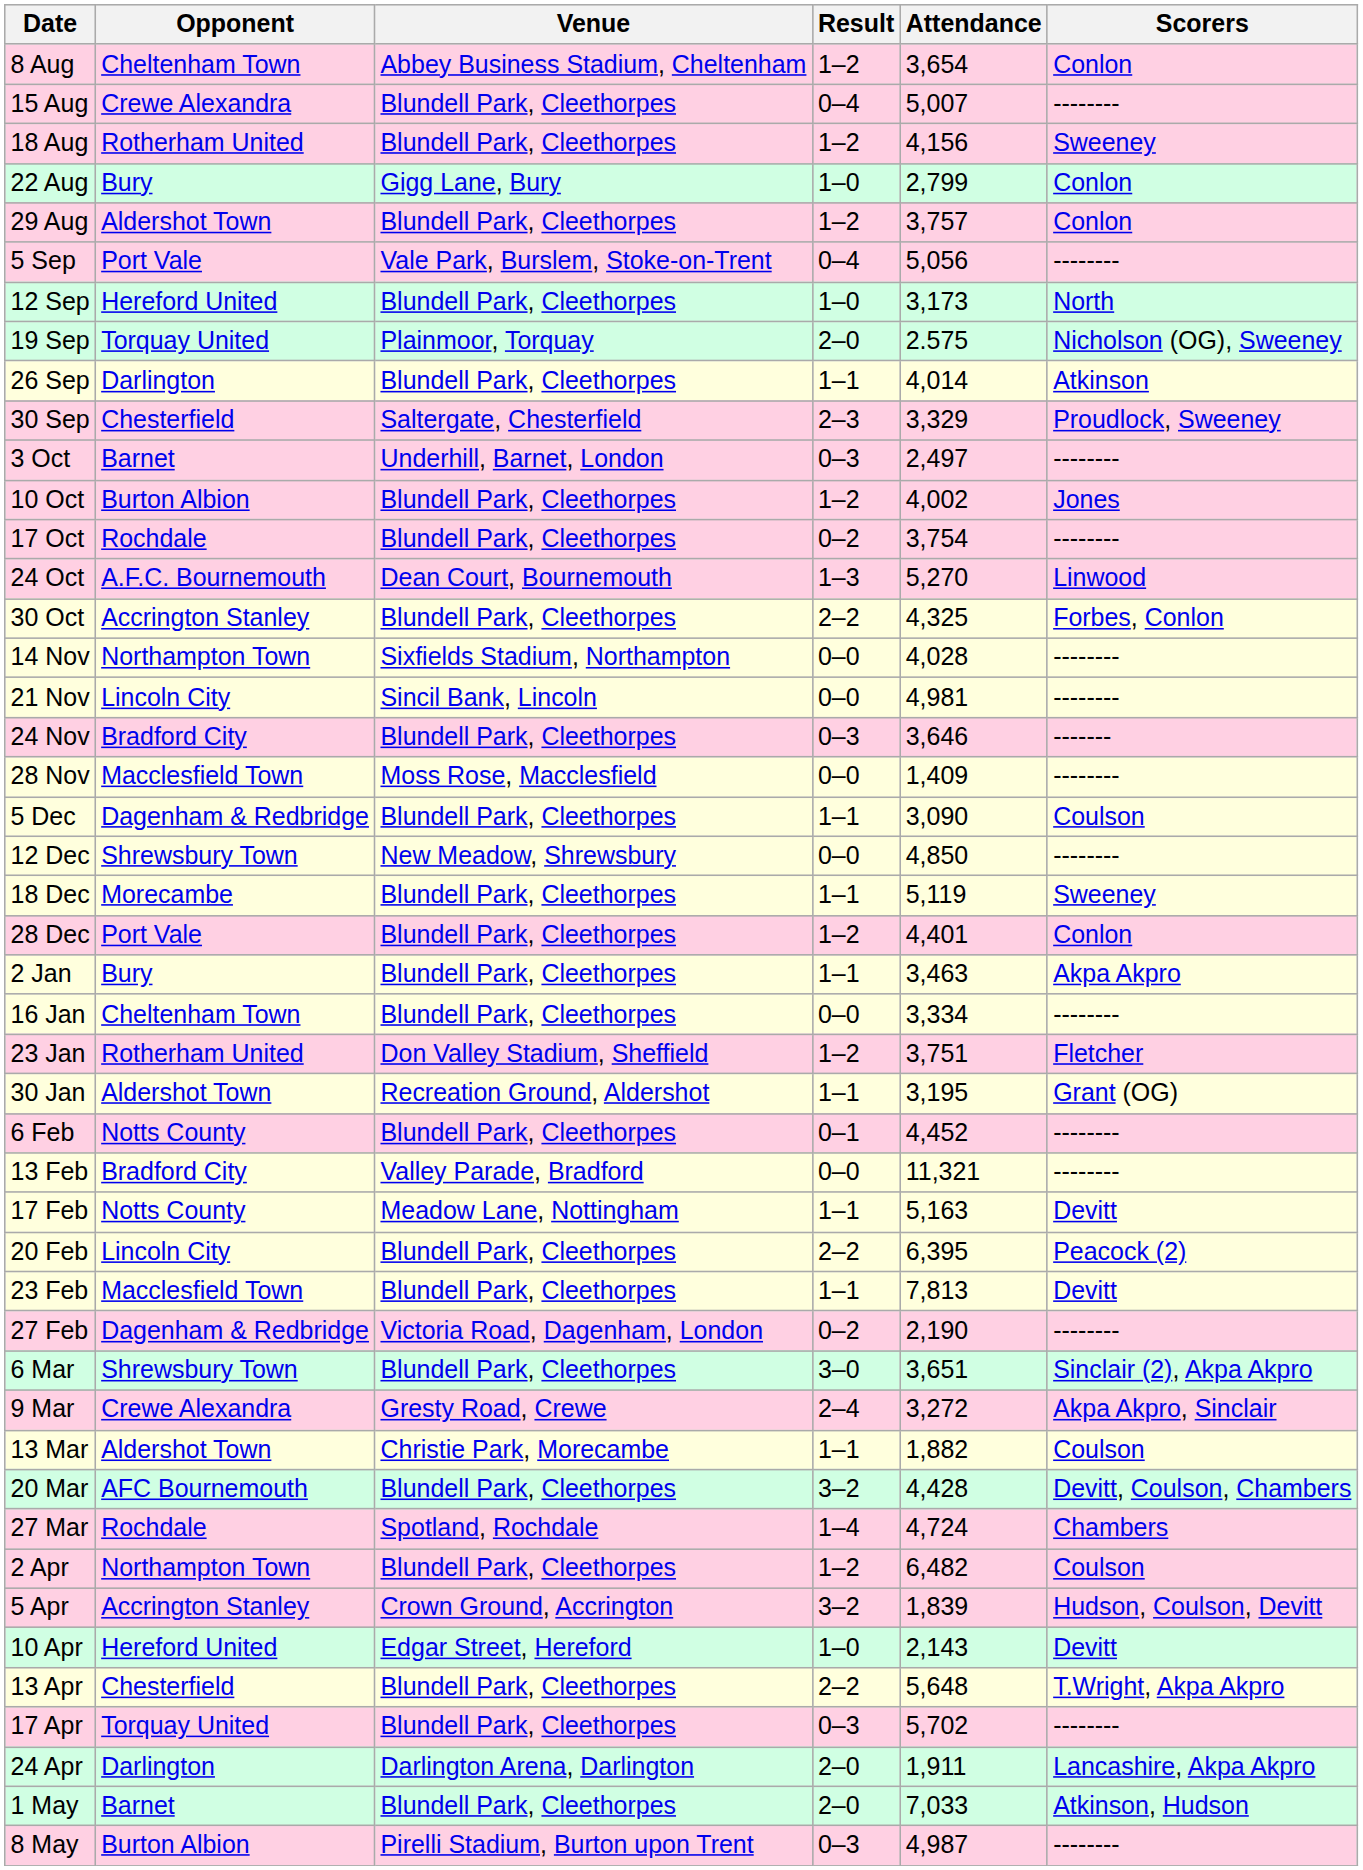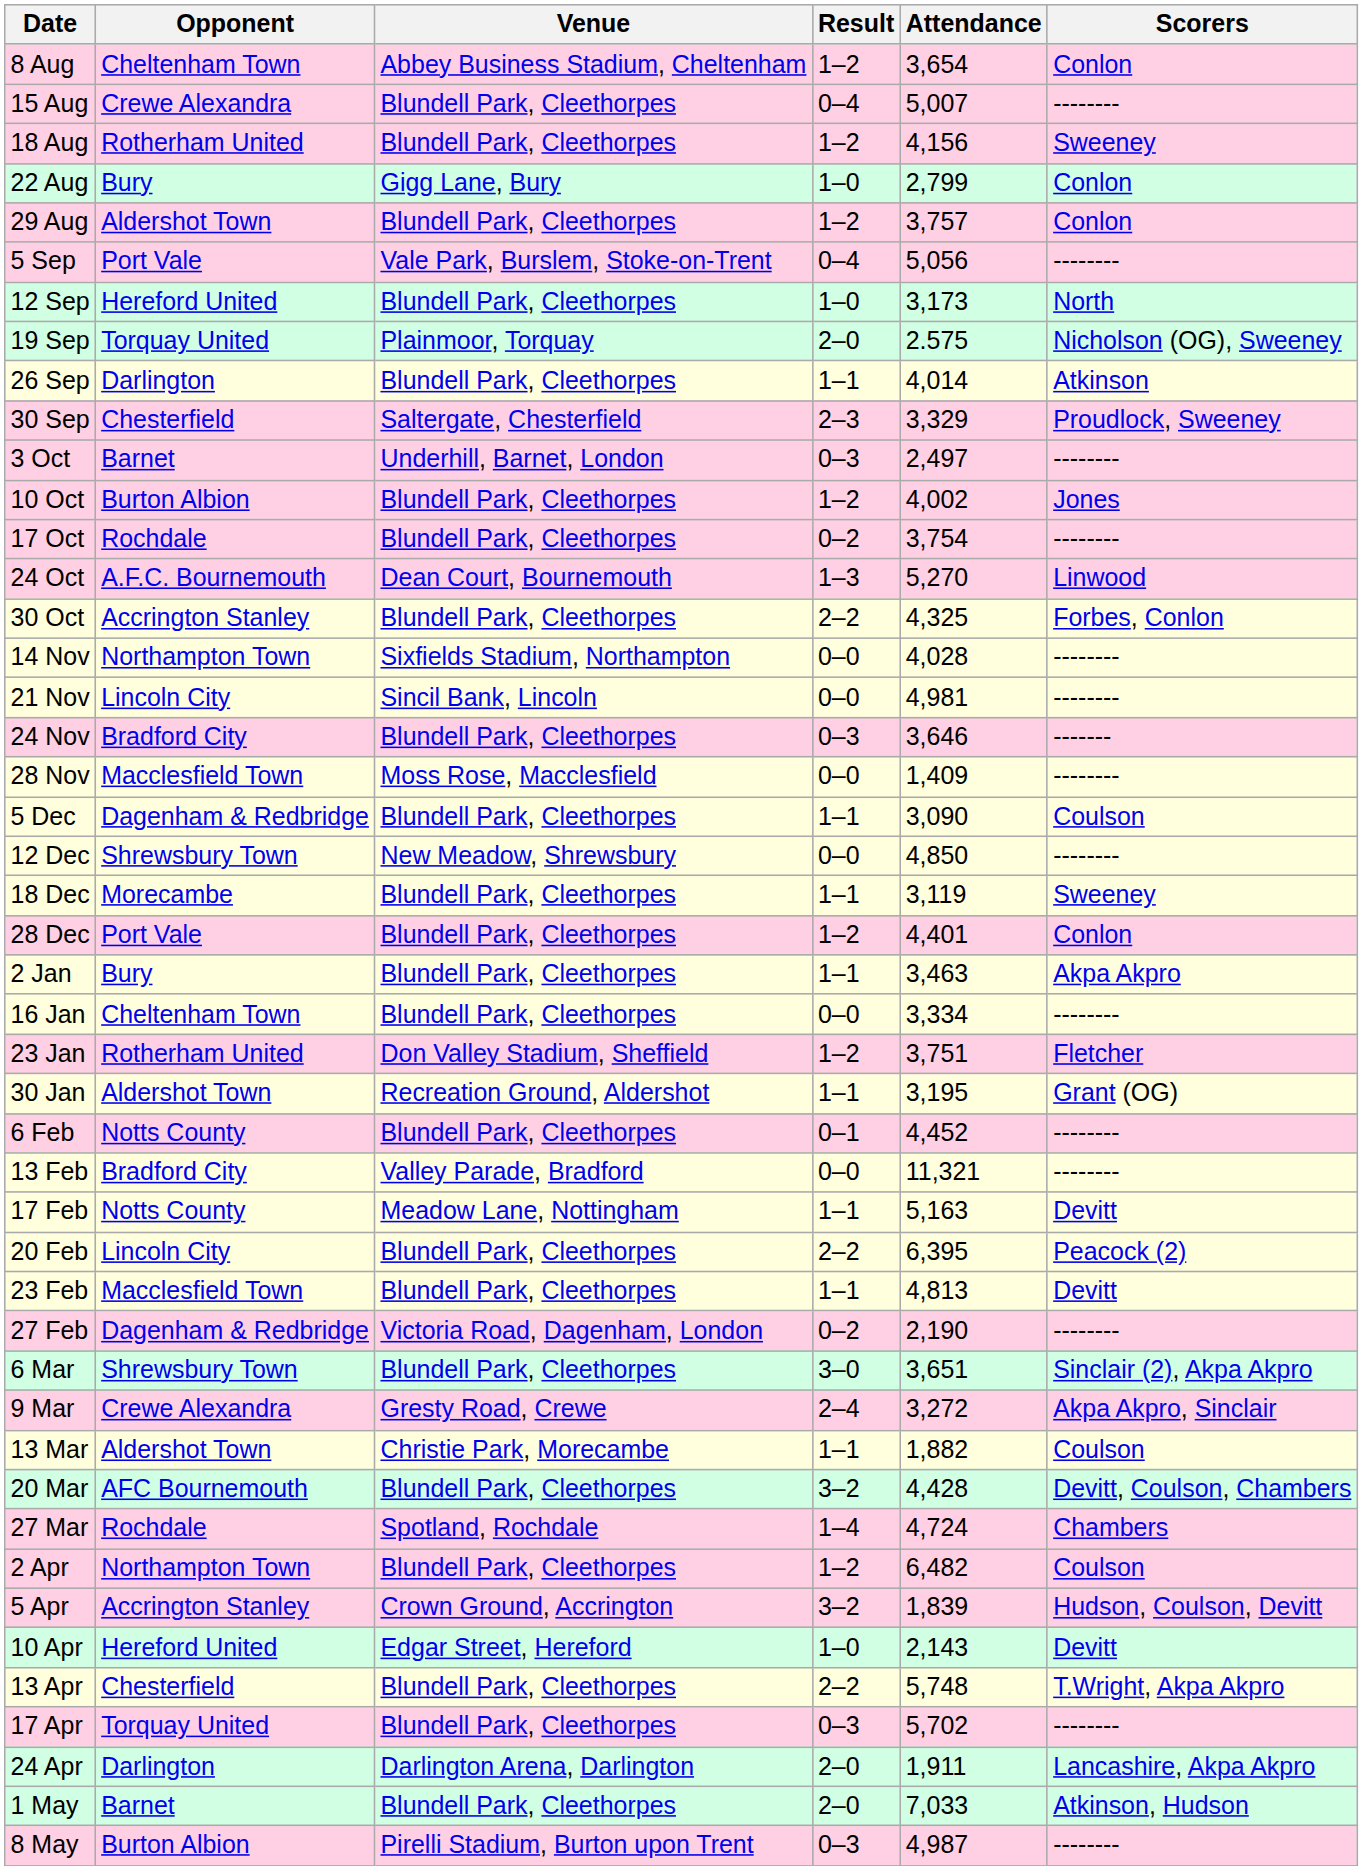 <table class="wikitable">
 <tr>
 <th>Date</th>
 <th>Opponent</th>
 <th>Venue</th>
 <th>Result</th>
 <th>Attendance</th>
 <th>Scorers</th>
 </tr>
 <tr style="background:#ffd0e3;">
 <td>8 Aug</td>
 <td><a href='#'>Cheltenham Town</a><br></td>
 <td><a href='#'>Abbey Business Stadium</a>, <a href='#'>Cheltenham</a></td>
 <td>1–2</td>
 <td>3,654</td>
 <td><a href='#'>Conlon</a></td>
 </tr>
 <tr style="background:#ffd0e3;">
 <td>15 Aug</td>
 <td><a href='#'>Crewe Alexandra</a> <br></td>
 <td><a href='#'>Blundell Park</a>, <a href='#'>Cleethorpes</a></td>
 <td>0–4</td>
 <td>5,007</td>
 <td>--------</td>
 </tr>
 <tr style="background:#ffd0e3;">
 <td>18 Aug</td>
 <td><a href='#'>Rotherham United</a> <br></td>
 <td><a href='#'>Blundell Park</a>, <a href='#'>Cleethorpes</a></td>
 <td>1–2</td>
 <td>4,156</td>
 <td><a href='#'>Sweeney</a></td>
 </tr>
 <tr style="background:#d0ffe3;">
 <td>22 Aug</td>
 <td><a href='#'>Bury</a><br></td>
 <td><a href='#'>Gigg Lane</a>, <a href='#'>Bury</a></td>
 <td>1–0</td>
 <td>2,799</td>
 <td><a href='#'>Conlon</a></td>
 </tr>
 <tr style="background:#ffd0e3;">
 <td>29 Aug</td>
 <td><a href='#'>Aldershot Town</a> <br></td>
 <td><a href='#'>Blundell Park</a>, <a href='#'>Cleethorpes</a></td>
 <td>1–2</td>
 <td>3,757</td>
 <td><a href='#'>Conlon</a></td>
 </tr>
 <tr style="background:#ffd0e3;">
 <td>5 Sep</td>
 <td><a href='#'>Port Vale</a><br></td>
 <td><a href='#'>Vale Park</a>, <a href='#'>Burslem</a>, <a href='#'>Stoke-on-Trent</a></td>
 <td>0–4</td>
 <td>5,056</td>
 <td>--------</td>
 </tr>
 <tr style="background:#d0ffe3;">
 <td>12 Sep</td>
 <td><a href='#'>Hereford United</a> <br></td>
 <td><a href='#'>Blundell Park</a>, <a href='#'>Cleethorpes</a></td>
 <td>1–0</td>
 <td>3,173</td>
 <td><a href='#'>North</a></td>
 </tr>
 <tr style="background:#d0ffe3;">
 <td>19 Sep</td>
 <td><a href='#'>Torquay United</a><br></td>
 <td><a href='#'>Plainmoor</a>, <a href='#'>Torquay</a></td>
 <td>2–0</td>
 <td>2.575</td>
 <td><a href='#'>Nicholson</a> (OG), <a href='#'>Sweeney</a></td>
 </tr>
 <tr style="background:#ffffdd;">
 <td>26 Sep</td>
 <td><a href='#'>Darlington</a> <br></td>
 <td><a href='#'>Blundell Park</a>, <a href='#'>Cleethorpes</a></td>
 <td>1–1</td>
 <td>4,014</td>
 <td><a href='#'>Atkinson</a></td>
 </tr>
 <tr style="background:#ffd0e3;">
 <td>30 Sep</td>
 <td><a href='#'>Chesterfield</a><br></td>
 <td><a href='#'>Saltergate</a>, <a href='#'>Chesterfield</a></td>
 <td>2–3</td>
 <td>3,329</td>
 <td><a href='#'>Proudlock</a>, <a href='#'>Sweeney</a></td>
 </tr>
 <tr style="background:#ffd0e3;">
 <td>3 Oct</td>
 <td><a href='#'>Barnet</a><br></td>
 <td><a href='#'>Underhill</a>, <a href='#'>Barnet</a>, <a href='#'>London</a></td>
 <td>0–3</td>
 <td>2,497</td>
 <td>--------</td>
 </tr>
 <tr style="background:#ffd0e3;">
 <td>10 Oct</td>
 <td><a href='#'>Burton Albion</a> <br></td>
 <td><a href='#'>Blundell Park</a>, <a href='#'>Cleethorpes</a></td>
 <td>1–2</td>
 <td>4,002</td>
 <td><a href='#'>Jones</a></td>
 </tr>
 <tr style="background:#ffd0e3;">
 <td>17 Oct</td>
 <td><a href='#'>Rochdale</a> <br></td>
 <td><a href='#'>Blundell Park</a>, <a href='#'>Cleethorpes</a></td>
 <td>0–2</td>
 <td>3,754</td>
 <td>--------</td>
 </tr>
 <tr style="background:#ffd0e3;">
 <td>24 Oct</td>
 <td><a href='#'>A.F.C. Bournemouth</a><br></td>
 <td><a href='#'>Dean Court</a>, <a href='#'>Bournemouth</a></td>
 <td>1–3</td>
 <td>5,270</td>
 <td><a href='#'>Linwood</a></td>
 </tr>
 <tr style="background:#ffffdd;">
 <td>30 Oct</td>
 <td><a href='#'>Accrington Stanley</a> <br></td>
 <td><a href='#'>Blundell Park</a>, <a href='#'>Cleethorpes</a></td>
 <td>2–2</td>
 <td>4,325</td>
 <td><a href='#'>Forbes</a>, <a href='#'>Conlon</a></td>
 </tr>
 <tr style="background:#ffffdd;">
 <td>14 Nov</td>
 <td><a href='#'>Northampton Town</a><br></td>
 <td><a href='#'>Sixfields Stadium</a>, <a href='#'>Northampton</a></td>
 <td>0–0</td>
 <td>4,028</td>
 <td>--------</td>
 </tr>
 <tr style="background:#ffffdd;">
 <td>21 Nov</td>
 <td><a href='#'>Lincoln City</a><br></td>
 <td><a href='#'>Sincil Bank</a>, <a href='#'>Lincoln</a></td>
 <td>0–0</td>
 <td>4,981</td>
 <td>--------</td>
 </tr>
 <tr style="background:#ffd0e3;">
 <td>24 Nov</td>
 <td><a href='#'>Bradford City</a> <br></td>
 <td><a href='#'>Blundell Park</a>, <a href='#'>Cleethorpes</a></td>
 <td>0–3</td>
 <td>3,646</td>
 <td>-------</td>
 </tr>
 <tr style="background:#ffffdd;">
 <td>28 Nov</td>
 <td><a href='#'>Macclesfield Town</a><br></td>
 <td><a href='#'>Moss Rose</a>, <a href='#'>Macclesfield</a></td>
 <td>0–0</td>
 <td>1,409</td>
 <td>--------</td>
 </tr>
 <tr style="background:#ffffdd;">
 <td>5 Dec</td>
 <td><a href='#'>Dagenham & Redbridge</a> <br></td>
 <td><a href='#'>Blundell Park</a>, <a href='#'>Cleethorpes</a></td>
 <td>1–1</td>
 <td>3,090</td>
 <td><a href='#'>Coulson</a></td>
 </tr>
 <tr style="background:#ffffdd;">
 <td>12 Dec</td>
 <td><a href='#'>Shrewsbury Town</a><br></td>
 <td><a href='#'>New Meadow</a>, <a href='#'>Shrewsbury</a></td>
 <td>0–0</td>
 <td>4,850</td>
 <td>--------</td>
 </tr>
 <tr style="background:#ffffdd;">
 <td>18 Dec</td>
 <td><a href='#'>Morecambe</a> <br></td>
 <td><a href='#'>Blundell Park</a>, <a href='#'>Cleethorpes</a></td>
 <td>1–1</td>
-<td>5,119</td>
+<td>3,119</td>
 <td><a href='#'>Sweeney</a></td>
 </tr>
 <tr style="background:#ffd0e3;">
 <td>28 Dec</td>
 <td><a href='#'>Port Vale</a> <br></td>
 <td><a href='#'>Blundell Park</a>, <a href='#'>Cleethorpes</a></td>
 <td>1–2</td>
 <td>4,401</td>
 <td><a href='#'>Conlon</a></td>
 </tr>
 <tr style="background:#ffffdd;">
 <td>2 Jan</td>
 <td><a href='#'>Bury</a> <br></td>
 <td><a href='#'>Blundell Park</a>, <a href='#'>Cleethorpes</a></td>
 <td>1–1</td>
 <td>3,463</td>
 <td><a href='#'>Akpa Akpro</a></td>
 </tr>
 <tr style="background:#ffffdd;">
 <td>16 Jan</td>
 <td><a href='#'>Cheltenham Town</a> <br></td>
 <td><a href='#'>Blundell Park</a>, <a href='#'>Cleethorpes</a></td>
 <td>0–0</td>
 <td>3,334</td>
 <td>--------</td>
 </tr>
 <tr style="background:#ffd0e3;">
 <td>23 Jan</td>
 <td><a href='#'>Rotherham United</a><br></td>
 <td><a href='#'>Don Valley Stadium</a>, <a href='#'>Sheffield</a></td>
 <td>1–2</td>
 <td>3,751</td>
 <td><a href='#'>Fletcher</a></td>
 </tr>
 <tr style="background:#ffffdd;">
 <td>30 Jan</td>
 <td><a href='#'>Aldershot Town</a><br></td>
 <td><a href='#'>Recreation Ground</a>, <a href='#'>Aldershot</a></td>
 <td>1–1</td>
 <td>3,195</td>
 <td><a href='#'>Grant</a> (OG)</td>
 </tr>
 <tr style="background:#ffd0e3;">
 <td>6 Feb</td>
 <td><a href='#'>Notts County</a> <br></td>
 <td><a href='#'>Blundell Park</a>, <a href='#'>Cleethorpes</a></td>
 <td>0–1</td>
 <td>4,452</td>
 <td>--------</td>
 </tr>
 <tr style="background:#ffffdd;">
 <td>13 Feb</td>
 <td><a href='#'>Bradford City</a><br></td>
 <td><a href='#'>Valley Parade</a>, <a href='#'>Bradford</a></td>
 <td>0–0</td>
 <td>11,321</td>
 <td>--------</td>
 </tr>
 <tr style="background:#ffffdd;">
 <td>17 Feb</td>
 <td><a href='#'>Notts County</a><br></td>
 <td><a href='#'>Meadow Lane</a>, <a href='#'>Nottingham</a></td>
 <td>1–1</td>
 <td>5,163</td>
 <td><a href='#'>Devitt</a></td>
 </tr>
 <tr style="background:#ffffdd;">
 <td>20 Feb</td>
 <td><a href='#'>Lincoln City</a> <br></td>
 <td><a href='#'>Blundell Park</a>, <a href='#'>Cleethorpes</a></td>
 <td>2–2</td>
 <td>6,395</td>
 <td><a href='#'>Peacock (2)</a></td>
 </tr>
 <tr style="background:#ffffdd;">
 <td>23 Feb</td>
 <td><a href='#'>Macclesfield Town</a> <br></td>
 <td><a href='#'>Blundell Park</a>, <a href='#'>Cleethorpes</a></td>
 <td>1–1</td>
-<td>7,813</td>
+<td>4,813</td>
 <td><a href='#'>Devitt</a></td>
 </tr>
 <tr style="background:#ffd0e3;">
 <td>27 Feb</td>
 <td><a href='#'>Dagenham & Redbridge</a><br></td>
 <td><a href='#'>Victoria Road</a>, <a href='#'>Dagenham</a>, <a href='#'>London</a></td>
 <td>0–2</td>
 <td>2,190</td>
 <td>--------</td>
 </tr>
 <tr style="background:#d0ffe3;">
 <td>6 Mar</td>
 <td><a href='#'>Shrewsbury Town</a> <br></td>
 <td><a href='#'>Blundell Park</a>, <a href='#'>Cleethorpes</a></td>
 <td>3–0</td>
 <td>3,651</td>
 <td><a href='#'>Sinclair (2)</a>, <a href='#'>Akpa Akpro</a></td>
 </tr>
 <tr style="background:#ffd0e3;">
 <td>9 Mar</td>
 <td><a href='#'>Crewe Alexandra</a><br></td>
 <td><a href='#'>Gresty Road</a>, <a href='#'>Crewe</a></td>
 <td>2–4</td>
 <td>3,272</td>
 <td><a href='#'>Akpa Akpro</a>, <a href='#'>Sinclair</a></td>
 </tr>
 <tr style="background:#ffffdd;">
 <td>13 Mar</td>
 <td><a href='#'>Aldershot Town</a> <br></td>
 <td><a href='#'>Christie Park</a>, <a href='#'>Morecambe</a></td>
 <td>1–1</td>
 <td>1,882</td>
 <td><a href='#'>Coulson</a></td>
 </tr>
 <tr style="background:#d0ffe3;">
 <td>20 Mar</td>
 <td><a href='#'>AFC Bournemouth</a> <br></td>
 <td><a href='#'>Blundell Park</a>, <a href='#'>Cleethorpes</a></td>
 <td>3–2</td>
 <td>4,428</td>
 <td><a href='#'>Devitt</a>, <a href='#'>Coulson</a>, <a href='#'>Chambers</a></td>
 </tr>
 <tr style="background:#ffd0e3;">
 <td>27 Mar</td>
 <td><a href='#'>Rochdale</a><br></td>
 <td><a href='#'>Spotland</a>, <a href='#'>Rochdale</a></td>
 <td>1–4</td>
 <td>4,724</td>
 <td><a href='#'>Chambers</a></td>
 </tr>
 <tr style="background:#ffd0e3;">
 <td>2 Apr</td>
 <td><a href='#'>Northampton Town</a> <br></td>
 <td><a href='#'>Blundell Park</a>, <a href='#'>Cleethorpes</a></td>
 <td>1–2</td>
 <td>6,482</td>
 <td><a href='#'>Coulson</a></td>
 </tr>
 <tr style="background:#ffd0e3;">
 <td>5 Apr</td>
 <td><a href='#'>Accrington Stanley</a><br></td>
 <td><a href='#'>Crown Ground</a>, <a href='#'>Accrington</a></td>
 <td>3–2</td>
 <td>1,839</td>
 <td><a href='#'>Hudson</a>, <a href='#'>Coulson</a>, <a href='#'>Devitt</a></td>
 </tr>
 <tr style="background:#d0ffe3;">
 <td>10 Apr</td>
 <td><a href='#'>Hereford United</a><br></td>
 <td><a href='#'>Edgar Street</a>, <a href='#'>Hereford</a></td>
 <td>1–0</td>
 <td>2,143</td>
 <td><a href='#'>Devitt</a></td>
 </tr>
 <tr style="background:#ffffdd;">
 <td>13 Apr</td>
 <td><a href='#'>Chesterfield</a> <br></td>
 <td><a href='#'>Blundell Park</a>, <a href='#'>Cleethorpes</a></td>
 <td>2–2</td>
-<td>5,648</td>
+<td>5,748</td>
 <td><a href='#'>T.Wright</a>, <a href='#'>Akpa Akpro</a></td>
 </tr>
 <tr style="background:#ffd0e3;">
 <td>17 Apr</td>
 <td><a href='#'>Torquay United</a> <br></td>
 <td><a href='#'>Blundell Park</a>, <a href='#'>Cleethorpes</a></td>
 <td>0–3</td>
 <td>5,702</td>
 <td>--------</td>
 </tr>
 <tr style="background:#d0ffe3;">
 <td>24 Apr</td>
 <td><a href='#'>Darlington</a><br></td>
 <td><a href='#'>Darlington Arena</a>, <a href='#'>Darlington</a></td>
 <td>2–0</td>
 <td>1,911</td>
 <td><a href='#'>Lancashire</a>, <a href='#'>Akpa Akpro</a></td>
 </tr>
 <tr style="background:#d0ffe3;">
 <td>1 May</td>
 <td><a href='#'>Barnet</a> <br></td>
 <td><a href='#'>Blundell Park</a>, <a href='#'>Cleethorpes</a></td>
 <td>2–0</td>
 <td>7,033</td>
 <td><a href='#'>Atkinson</a>, <a href='#'>Hudson</a></td>
 </tr>
 <tr style="background:#ffd0e3;">
 <td>8 May</td>
 <td><a href='#'>Burton Albion</a><br></td>
 <td><a href='#'>Pirelli Stadium</a>, <a href='#'>Burton upon Trent</a></td>
 <td>0–3</td>
 <td>4,987</td>
 <td>--------</td>
 </tr>
 </table>
